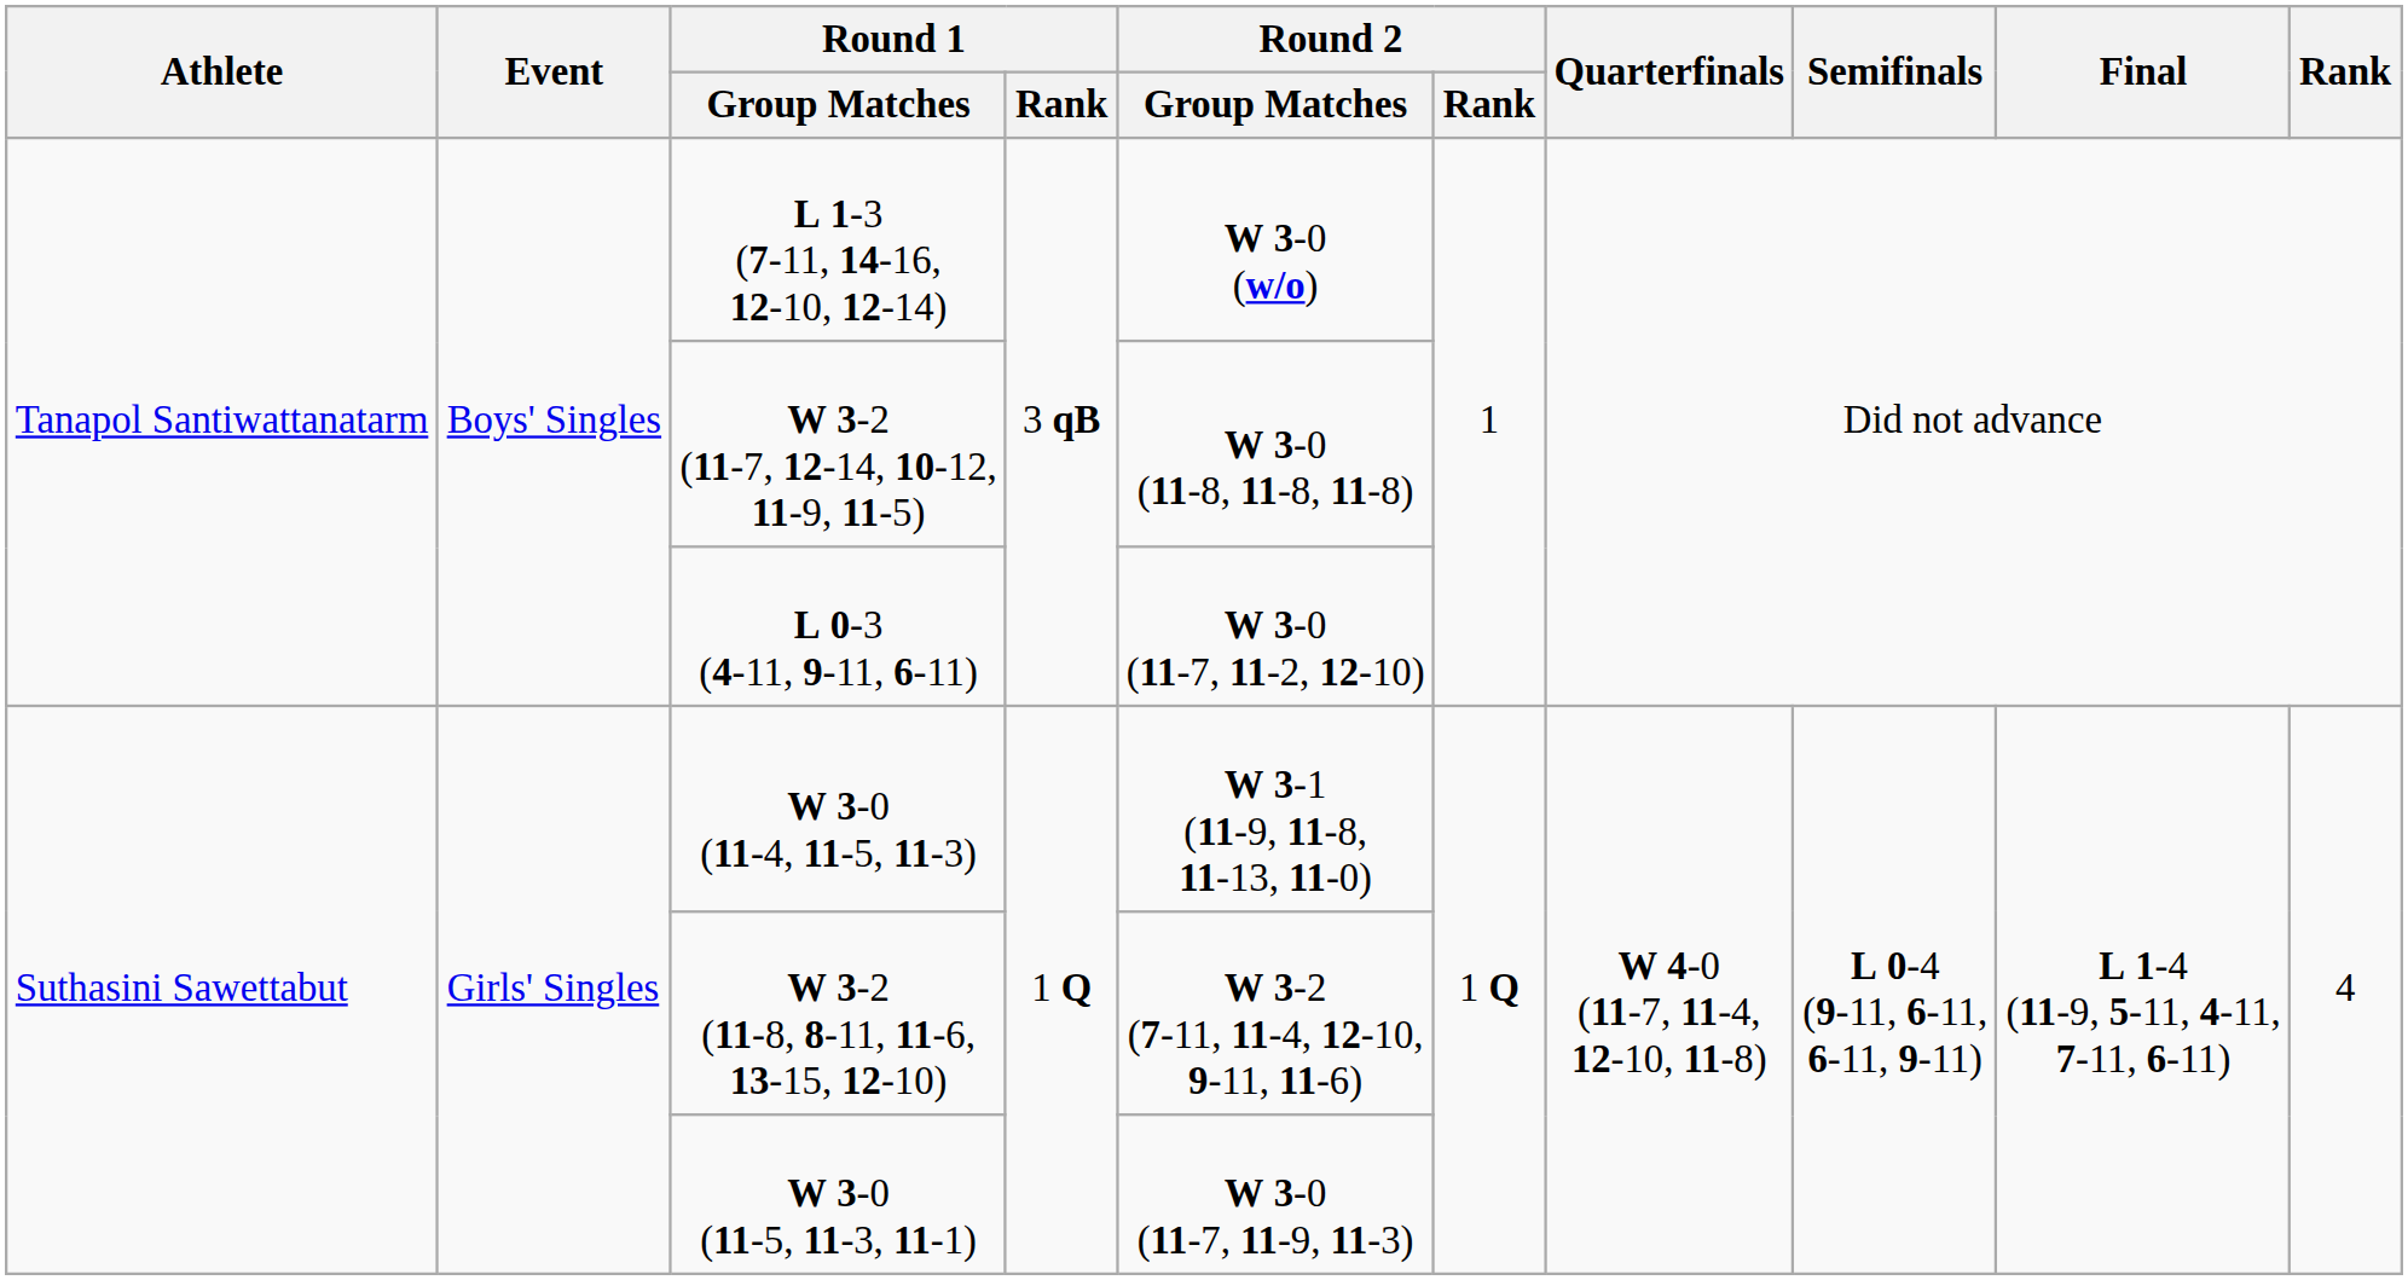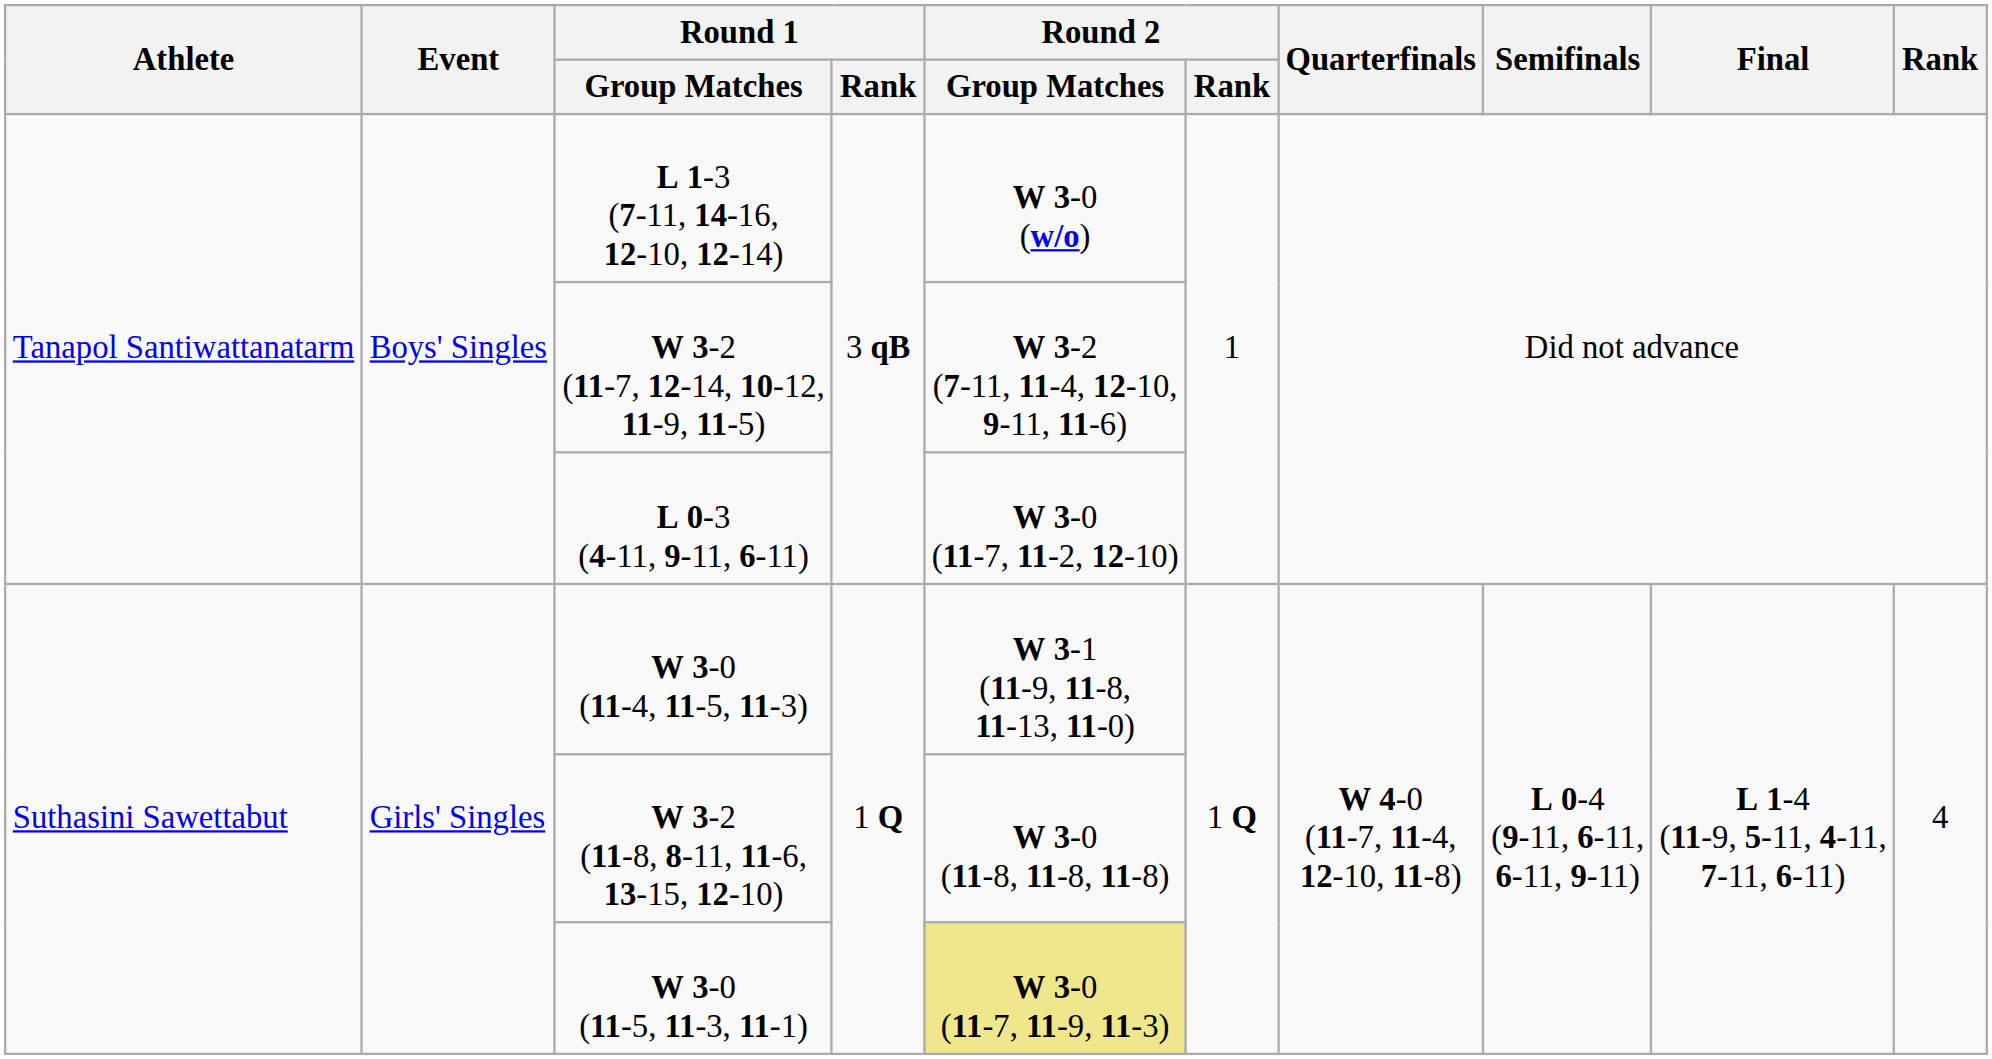 <table class="wikitable" border="1" style="font-size:90%">
 <tr>
 <th rowspan=2>Athlete</th>
 <th rowspan=2>Event</th>
 <th colspan=2>Round 1</th>
 <th colspan=2>Round 2</th>
 <th rowspan=2>Quarterfinals</th>
 <th rowspan=2>Semifinals</th>
 <th rowspan=2>Final</th>
 <th rowspan=2>Rank</th>
 </tr>
 <tr>
 <th>Group Matches</th>
 <th>Rank</th>
 <th>Group Matches</th>
 <th>Rank</th>
 </tr>
 <tr>
 <td rowspan=3><a href='#'>Tanapol Santiwattanatarm</a></td>
 <td rowspan=3><a href='#'>Boys' Singles</a></td>
 <td align=center> <br> <strong>L</strong> <strong>1</strong>-3 <br> (<strong>7</strong>-11, <strong>14</strong>-16, <br> <strong>12</strong>-10, <strong>12</strong>-14)</td>
 <td rowspan=3 align=center>3 <strong>qB</strong></td>
 <td align=center> <br> <strong>W</strong> <strong>3</strong>-0 <br> (<strong><a href='#'>w/o</a></strong>)</td>
 <td rowspan=3 align=center>1</td>
 <td rowspan=3 colspan=4 align=center>Did not advance</td>
 </tr>
 <tr>
 <td align=center> <br> <strong>W</strong> <strong>3</strong>-2 <br> (<strong>11</strong>-7, <strong>12</strong>-14, <strong>10</strong>-12, <br> <strong>11</strong>-9, <strong>11</strong>-5)</td>
-<td align=center> <br> <strong>W</strong> <strong>3</strong>-0 <br> (<strong>11</strong>-8, <strong>11</strong>-8, <strong>11</strong>-8)</td>
+<td align=center> <br> <strong>W</strong> <strong>3</strong>-2 <br> (<strong>7</strong>-11, <strong>11</strong>-4, <strong>12</strong>-10, <br> <strong>9</strong>-11, <strong>11</strong>-6)</td>
 </tr>
 <tr>
 <td align=center> <br> <strong>L</strong> <strong>0</strong>-3 <br> (<strong>4</strong>-11, <strong>9</strong>-11, <strong>6</strong>-11)</td>
 <td align=center> <br> <strong>W</strong> <strong>3</strong>-0 <br> (<strong>11</strong>-7, <strong>11</strong>-2, <strong>12</strong>-10)</td>
 </tr>
 <tr>
 <td rowspan=3><a href='#'>Suthasini Sawettabut</a></td>
 <td rowspan=3><a href='#'>Girls' Singles</a></td>
 <td align=center> <br> <strong>W</strong> <strong>3</strong>-0 <br> (<strong>11</strong>-4, <strong>11</strong>-5, <strong>11</strong>-3)</td>
 <td rowspan=3 align=center>1 <strong>Q</strong></td>
 <td align=center> <br> <strong>W</strong> <strong>3</strong>-1 <br> (<strong>11</strong>-9, <strong>11</strong>-8, <br> <strong>11</strong>-13, <strong>11</strong>-0)</td>
 <td rowspan=3 align=center>1 <strong>Q</strong></td>
 <td rowspan=3 align=center> <br> <strong>W</strong> <strong>4</strong>-0 <br> (<strong>11</strong>-7, <strong>11</strong>-4, <br> <strong>12</strong>-10, <strong>11</strong>-8)</td>
 <td rowspan=3 align=center> <br> <strong>L</strong> <strong>0</strong>-4 <br> (<strong>9</strong>-11, <strong>6</strong>-11, <br> <strong>6</strong>-11, <strong>9</strong>-11)</td>
 <td rowspan=3 align=center> <br> <strong>L</strong> <strong>1</strong>-4 <br> (<strong>11</strong>-9, <strong>5</strong>-11, <strong>4</strong>-11, <br> <strong>7</strong>-11, <strong>6</strong>-11)</td>
 <td rowspan=3 align=center>4</td>
 </tr>
 <tr>
 <td align=center> <br> <strong>W</strong> <strong>3</strong>-2 <br> (<strong>11</strong>-8, <strong>8</strong>-11, <strong>11</strong>-6, <br> <strong>13</strong>-15, <strong>12</strong>-10)</td>
-<td align=center> <br> <strong>W</strong> <strong>3</strong>-2 <br> (<strong>7</strong>-11, <strong>11</strong>-4, <strong>12</strong>-10, <br> <strong>9</strong>-11, <strong>11</strong>-6)</td>
+<td align=center> <br> <strong>W</strong> <strong>3</strong>-0 <br> (<strong>11</strong>-8, <strong>11</strong>-8, <strong>11</strong>-8)</td>
 </tr>
 <tr>
 <td align=center> <br> <strong>W</strong> <strong>3</strong>-0 <br> (<strong>11</strong>-5, <strong>11</strong>-3, <strong>11</strong>-1)</td>
-<td align=center> <br> <strong>W</strong> <strong>3</strong>-0 <br> (<strong>11</strong>-7, <strong>11</strong>-9, <strong>11</strong>-3)</td>
+<td align=center style="background: khaki;"> <br> <strong>W</strong> <strong>3</strong>-0 <br> (<strong>11</strong>-7, <strong>11</strong>-9, <strong>11</strong>-3)</td>
 </tr>
 </table>
